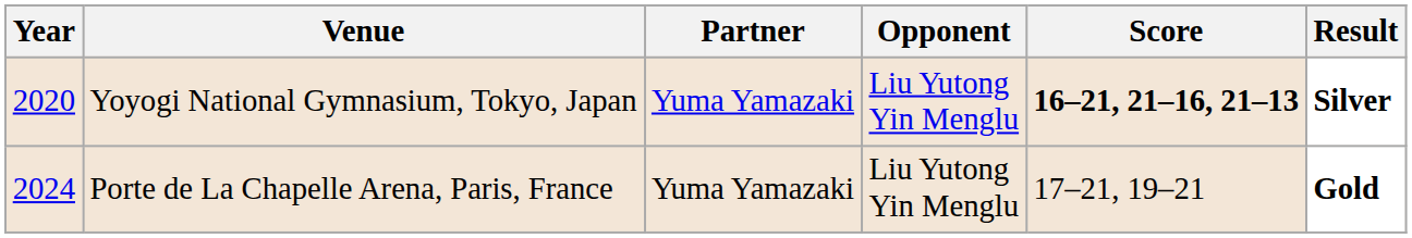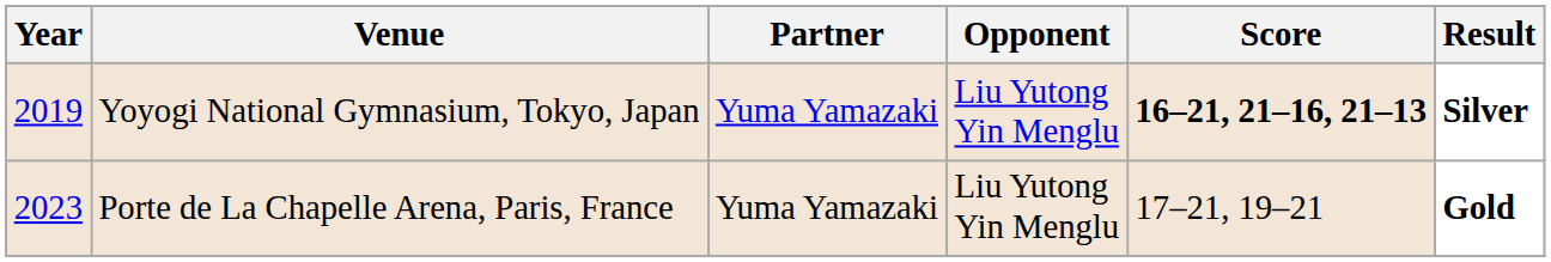 <table class="sortable wikitable" style="font-size: 90%;">
 <tr>
 <th>Year</th>
 <th>Venue</th>
 <th>Partner</th>
 <th>Opponent</th>
 <th>Score</th>
 <th>Result</th>
 </tr>
 <tr style="background:#F3E6D7">
-<td align="center"><a href='#'>2020</a></td>
+<td align="center"><a href='#'>2019</a></td>
 <td align="left">Yoyogi National Gymnasium, Tokyo, Japan</td>
 <td align="left"> <a href='#'>Yuma Yamazaki</a></td>
 <td align="left"> <a href='#'>Liu Yutong</a><br> <a href='#'>Yin Menglu</a></td>
 <td align="left"><strong>16–21, 21–16, 21–13</strong></td>
 <td style="text-align:left; background:white"> <strong>Silver</strong></td>
 </tr>
 <tr style="background:#F3E6D7">
-<td align="center"><a href='#'>2024</a></td>
+<td align="center"><a href='#'>2023</a></td>
 <td align="left">Porte de La Chapelle Arena, Paris, France</td>
 <td align="left"> Yuma Yamazaki</td>
 <td align="left"> Liu Yutong<br> Yin Menglu</td>
 <td align="left">17–21, 19–21</td>
 <td style="text-align:left; background:white"> <strong>Gold</strong></td>
 </tr>
 </table>
